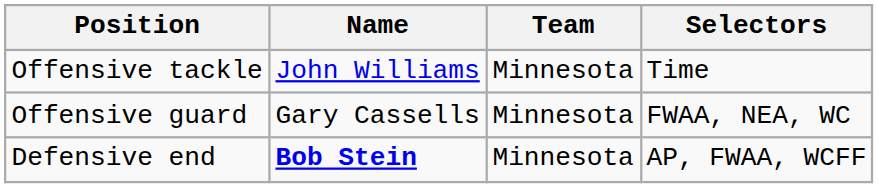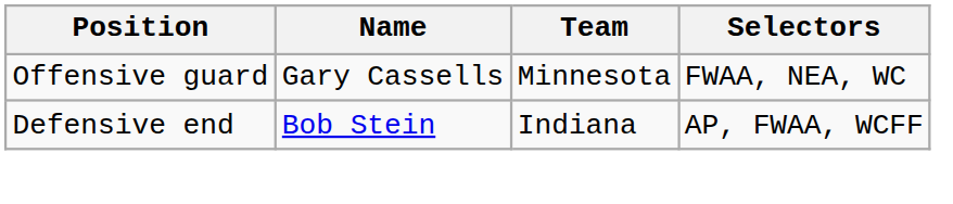 <table class="wikitable" style="font-size: 90%">
 <tr>
 <th>Position</th>
 <th>Name</th>
 <th>Team</th>
 <th>Selectors</th>
-</tr>
-<tr>
-<td>Offensive tackle</td>
-<td><a href='#'>John Williams</a></td>
-<td>Minnesota</td>
-<td>Time</td>
 </tr>
 <tr>
 <td>Offensive guard</td>
 <td>Gary Cassells</td>
 <td>Minnesota</td>
 <td>FWAA, NEA, WC</td>
 </tr>
 <tr>
 <td>Defensive end</td>
-<td><strong><a href='#'>Bob Stein</a></strong></td>
-<td>Minnesota</td>
+<td><a href='#'>Bob Stein</a></td>
+<td>Indiana</td>
 <td>AP, FWAA, WCFF</td>
 </tr>
 </table>
